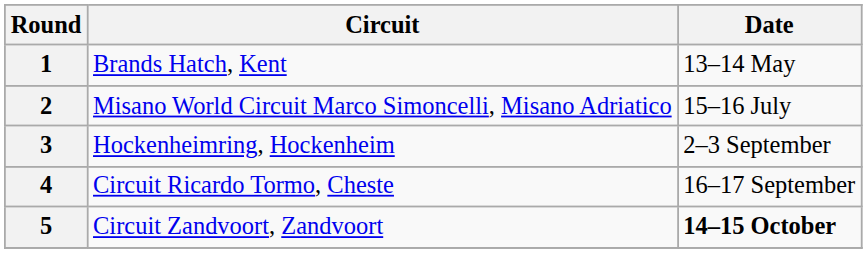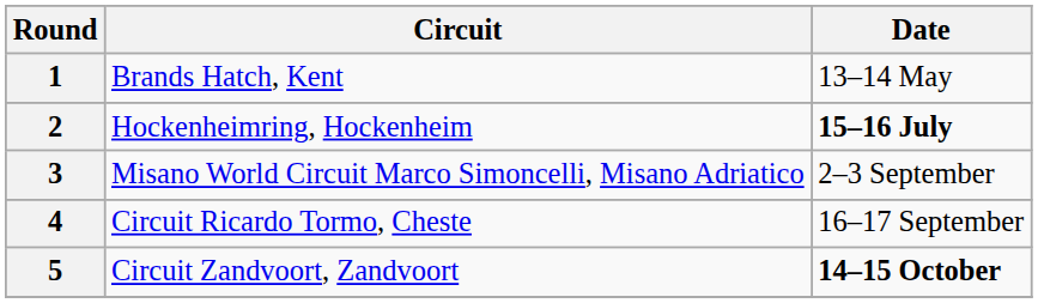 <table class="wikitable" style="font-size: 85%;">
 <tr>
 <th>Round</th>
 <th>Circuit</th>
 <th>Date</th>
 </tr>
 <tr>
 <th>1</th>
 <td> <a href='#'>Brands Hatch</a>, <a href='#'>Kent</a></td>
 <td>13–14 May</td>
 </tr>
 <tr>
 <th>2</th>
-<td> <a href='#'>Misano World Circuit Marco Simoncelli</a>, <a href='#'>Misano Adriatico</a></td>
-<td>15–16 July</td>
+<td> <a href='#'>Hockenheimring</a>, <a href='#'>Hockenheim</a></td>
+<td><strong>15–16 July</strong></td>
 </tr>
 <tr>
 <th>3</th>
-<td> <a href='#'>Hockenheimring</a>, <a href='#'>Hockenheim</a></td>
+<td> <a href='#'>Misano World Circuit Marco Simoncelli</a>, <a href='#'>Misano Adriatico</a></td>
 <td>2–3 September</td>
 </tr>
 <tr>
 <th>4</th>
 <td> <a href='#'>Circuit Ricardo Tormo</a>, <a href='#'>Cheste</a></td>
 <td>16–17 September</td>
 </tr>
 <tr>
 <th>5</th>
 <td> <a href='#'>Circuit Zandvoort</a>, <a href='#'>Zandvoort</a></td>
 <td><strong>14–15 October</strong></td>
 </tr>
 <tr>
 </tr>
 </table>
